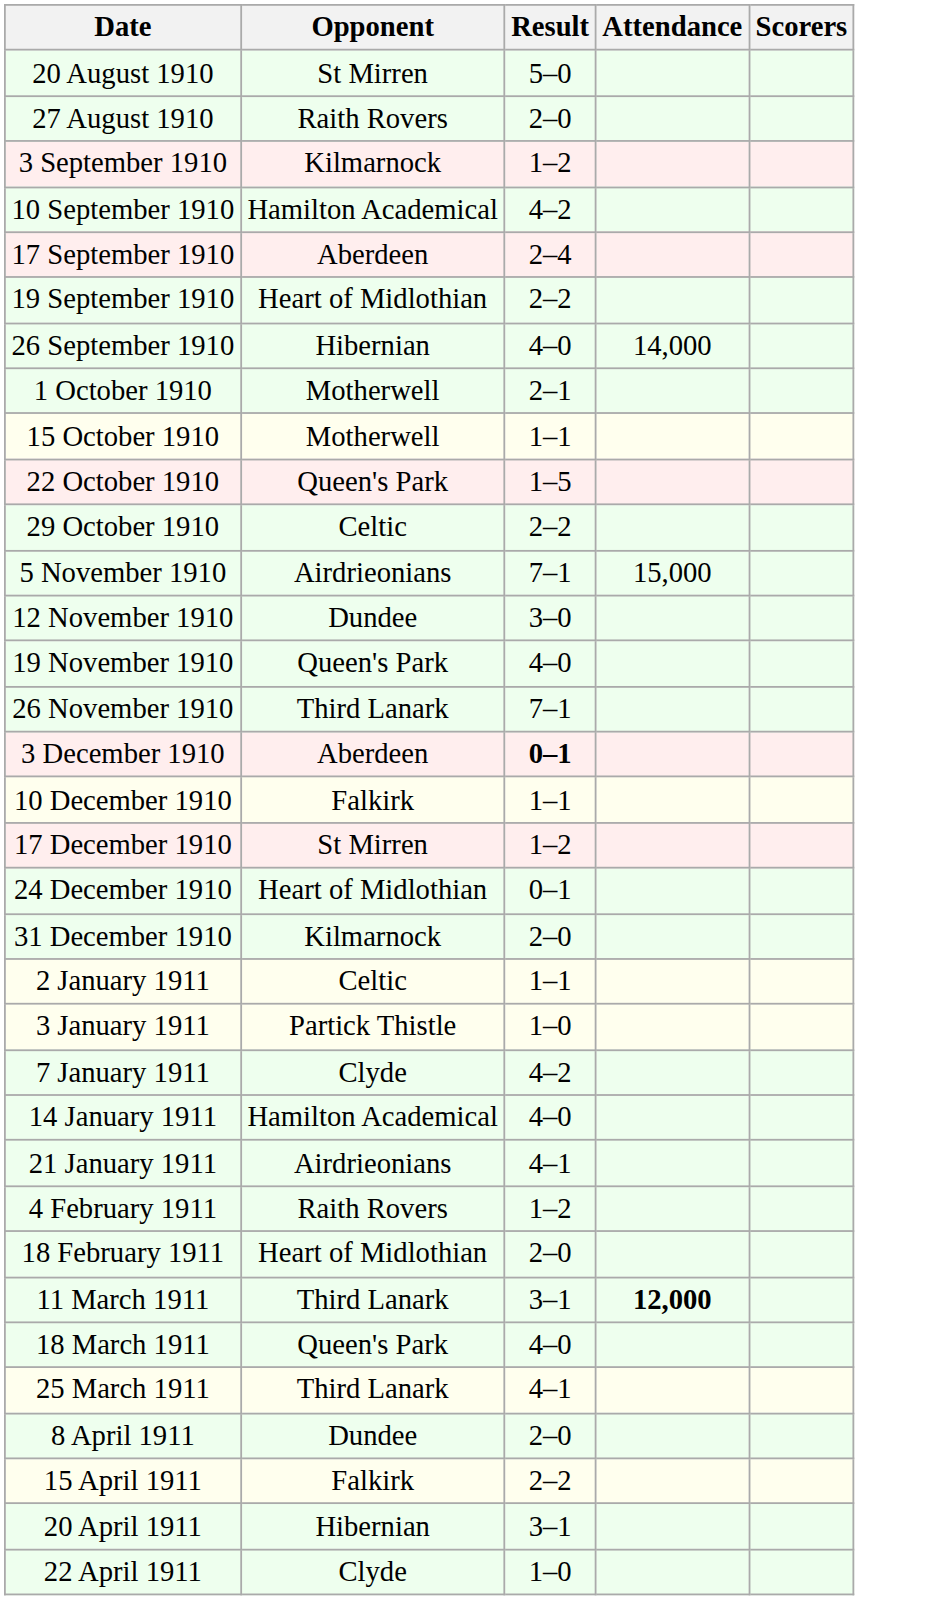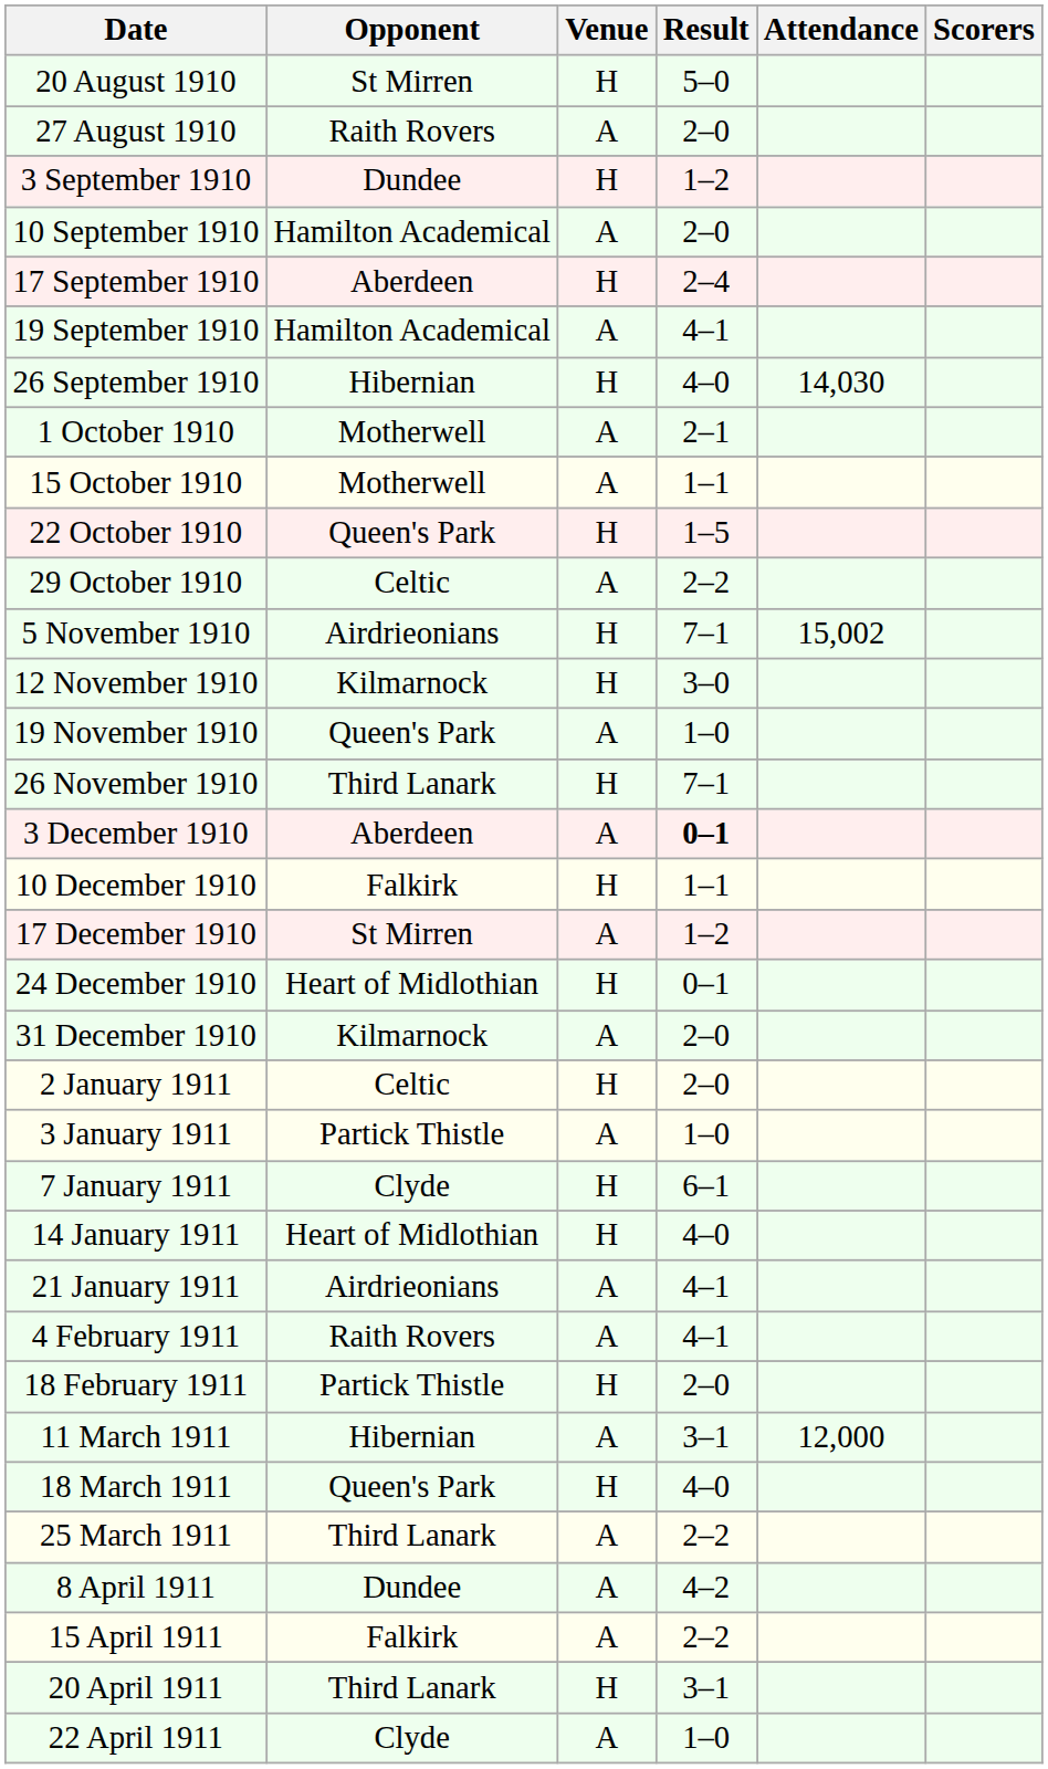 <table class="wikitable sortable" style="font-size:100%; text-align:center">
 <tr>
 <th>Date</th>
 <th>Opponent</th>
+<th>Venue</th>
 <th>Result</th>
 <th>Attendance</th>
 <th>Scorers</th>
 </tr>
 <tr bgcolor = "#EEFFEE">
 <td>20 August 1910</td>
 <td>St Mirren</td>
+<td>H</td>
 <td>5–0</td>
 <td></td>
 <td></td>
 </tr>
 <tr bgcolor = "#EEFFEE">
 <td>27 August 1910</td>
 <td>Raith Rovers</td>
+<td>A</td>
 <td>2–0</td>
 <td></td>
 <td></td>
 </tr>
 <tr bgcolor = "#FFEEEE">
 <td>3 September 1910</td>
-<td>Kilmarnock</td>
+<td>Dundee</td>
+<td>H</td>
 <td>1–2</td>
 <td></td>
 <td></td>
 </tr>
 <tr bgcolor = "#EEFFEE">
 <td>10 September 1910</td>
 <td>Hamilton Academical</td>
-<td>4–2</td>
+<td>A</td>
+<td>2–0</td>
 <td></td>
 <td></td>
 </tr>
 <tr bgcolor = "#FFEEEE">
 <td>17 September 1910</td>
 <td>Aberdeen</td>
+<td>H</td>
 <td>2–4</td>
 <td></td>
 <td></td>
 </tr>
 <tr bgcolor = "#EEFFEE">
 <td>19 September 1910</td>
-<td>Heart of Midlothian</td>
-<td>2–2</td>
+<td>Hamilton Academical</td>
+<td>A</td>
+<td>4–1</td>
 <td></td>
 <td></td>
 </tr>
 <tr bgcolor = "#EEFFEE">
 <td>26 September 1910</td>
 <td>Hibernian</td>
+<td>H</td>
 <td>4–0</td>
-<td>14,000</td>
+<td>14,030</td>
 <td></td>
 </tr>
 <tr bgcolor = "#EEFFEE">
 <td>1 October 1910</td>
 <td>Motherwell</td>
+<td>A</td>
 <td>2–1</td>
 <td></td>
 <td></td>
 </tr>
 <tr bgcolor = "#FFFFEE">
 <td>15 October 1910</td>
 <td>Motherwell</td>
+<td>A</td>
 <td>1–1</td>
 <td></td>
 <td></td>
 </tr>
 <tr bgcolor = "#FFEEEE">
 <td>22 October 1910</td>
 <td>Queen's Park</td>
+<td>H</td>
 <td>1–5</td>
 <td></td>
 <td></td>
 </tr>
 <tr bgcolor = "#EEFFEE">
 <td>29 October 1910</td>
 <td>Celtic</td>
+<td>A</td>
 <td>2–2</td>
 <td></td>
 <td></td>
 </tr>
 <tr bgcolor = "#EEFFEE">
 <td>5 November 1910</td>
 <td>Airdrieonians</td>
+<td>H</td>
 <td>7–1</td>
-<td>15,000</td>
+<td>15,002</td>
 <td></td>
 </tr>
 <tr bgcolor = "#EEFFEE">
 <td>12 November 1910</td>
-<td>Dundee</td>
+<td>Kilmarnock</td>
+<td>H</td>
 <td>3–0</td>
 <td></td>
 <td></td>
 </tr>
 <tr bgcolor = "#EEFFEE">
 <td>19 November 1910</td>
 <td>Queen's Park</td>
-<td>4–0</td>
+<td>A</td>
+<td>1–0</td>
 <td></td>
 <td></td>
 </tr>
 <tr bgcolor = "#EEFFEE">
 <td>26 November 1910</td>
 <td>Third Lanark</td>
+<td>H</td>
 <td>7–1</td>
 <td></td>
 <td></td>
 </tr>
 <tr bgcolor = "#FFEEEE">
 <td>3 December 1910</td>
 <td>Aberdeen</td>
+<td>A</td>
 <td><strong>0–1</strong></td>
 <td></td>
 <td></td>
 </tr>
 <tr bgcolor = "#FFFFEE">
 <td>10 December 1910</td>
 <td>Falkirk</td>
+<td>H</td>
 <td>1–1</td>
 <td></td>
 <td></td>
 </tr>
 <tr bgcolor = "#FFEEEE">
 <td>17 December 1910</td>
 <td>St Mirren</td>
+<td>A</td>
 <td>1–2</td>
 <td></td>
 <td></td>
 </tr>
 <tr bgcolor = "#EEFFEE">
 <td>24 December 1910</td>
 <td>Heart of Midlothian</td>
+<td>H</td>
 <td>0–1</td>
 <td></td>
 <td></td>
 </tr>
 <tr bgcolor = "#EEFFEE">
 <td>31 December 1910</td>
 <td>Kilmarnock</td>
+<td>A</td>
 <td>2–0</td>
 <td></td>
 <td></td>
 </tr>
 <tr bgcolor = "#FFFFEE">
 <td>2 January 1911</td>
 <td>Celtic</td>
-<td>1–1</td>
+<td>H</td>
+<td>2–0</td>
 <td></td>
 <td></td>
 </tr>
 <tr bgcolor = "#FFFFEE">
 <td>3 January 1911</td>
 <td>Partick Thistle</td>
+<td>A</td>
 <td>1–0</td>
 <td></td>
 <td></td>
 </tr>
 <tr bgcolor = "#EEFFEE">
 <td>7 January 1911</td>
 <td>Clyde</td>
-<td>4–2</td>
+<td>H</td>
+<td>6–1</td>
 <td></td>
 <td></td>
 </tr>
 <tr bgcolor = "#EEFFEE">
 <td>14 January 1911</td>
-<td>Hamilton Academical</td>
+<td>Heart of Midlothian</td>
+<td>H</td>
 <td>4–0</td>
 <td></td>
 <td></td>
 </tr>
 <tr bgcolor = "#EEFFEE">
 <td>21 January 1911</td>
 <td>Airdrieonians</td>
+<td>A</td>
 <td>4–1</td>
 <td></td>
 <td></td>
 </tr>
 <tr bgcolor = "#EEFFEE">
 <td>4 February 1911</td>
 <td>Raith Rovers</td>
-<td>1–2</td>
+<td>A</td>
+<td>4–1</td>
 <td></td>
 <td></td>
 </tr>
 <tr bgcolor = "#EEFFEE">
 <td>18 February 1911</td>
-<td>Heart of Midlothian</td>
+<td>Partick Thistle</td>
+<td>H</td>
 <td>2–0</td>
 <td></td>
 <td></td>
 </tr>
 <tr bgcolor = "#EEFFEE">
 <td>11 March 1911</td>
-<td>Third Lanark</td>
+<td>Hibernian</td>
+<td>A</td>
 <td>3–1</td>
-<td><strong>12,000</strong></td>
+<td>12,000</td>
 <td></td>
 </tr>
 <tr bgcolor = "#EEFFEE">
 <td>18 March 1911</td>
 <td>Queen's Park</td>
+<td>H</td>
 <td>4–0</td>
 <td></td>
 <td></td>
 </tr>
 <tr bgcolor = "#FFFFEE">
 <td>25 March 1911</td>
 <td>Third Lanark</td>
-<td>4–1</td>
+<td>A</td>
+<td>2–2</td>
 <td></td>
 <td></td>
 </tr>
 <tr bgcolor = "#EEFFEE">
 <td>8 April 1911</td>
 <td>Dundee</td>
-<td>2–0</td>
+<td>A</td>
+<td>4–2</td>
 <td></td>
 <td></td>
 </tr>
 <tr bgcolor = "#FFFFEE">
 <td>15 April 1911</td>
 <td>Falkirk</td>
+<td>A</td>
 <td>2–2</td>
 <td></td>
 <td></td>
 </tr>
 <tr bgcolor = "#EEFFEE">
 <td>20 April 1911</td>
-<td>Hibernian</td>
+<td>Third Lanark</td>
+<td>H</td>
 <td>3–1</td>
 <td></td>
 <td></td>
 </tr>
 <tr bgcolor = "#EEFFEE">
 <td>22 April 1911</td>
 <td>Clyde</td>
+<td>A</td>
 <td>1–0</td>
 <td></td>
 <td></td>
 </tr>
 </table>
